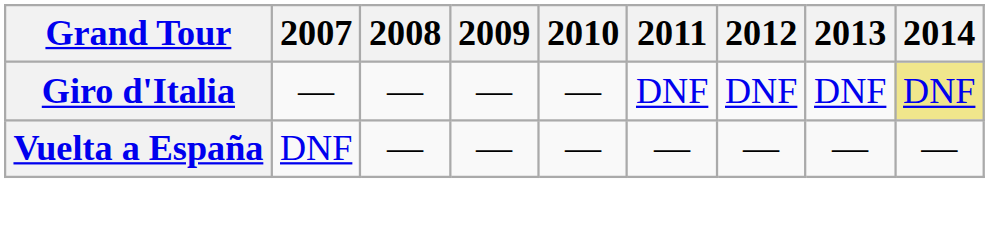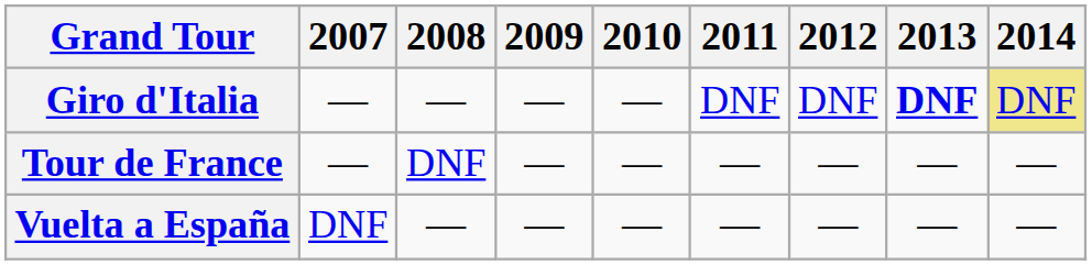 <table class="wikitable plainrowheaders">
 <tr>
 <th scope="col"><a href='#'>Grand Tour</a></th>
 <th scope="col">2007</th>
 <th scope="col">2008</th>
 <th scope="col">2009</th>
 <th scope="col">2010</th>
 <th scope="col">2011</th>
 <th scope="col">2012</th>
 <th scope="col">2013</th>
 <th scope="col">2014</th>
 </tr>
 <tr style="text-align:center;">
 <th scope="row"> <a href='#'>Giro d'Italia</a></th>
 <td>—</td>
 <td>—</td>
 <td>—</td>
 <td>—</td>
 <td><a href='#'>DNF</a></td>
 <td><a href='#'>DNF</a></td>
+<td><strong><a href='#'>DNF</a></strong></td>
+<td style="background: khaki;"><a href='#'>DNF</a></td>
+</tr>
+<tr style="text-align:center;">
+<th scope="row"> <a href='#'>Tour de France</a></th>
+<td>—</td>
 <td><a href='#'>DNF</a></td>
-<td style="background: khaki;"><a href='#'>DNF</a></td>
+<td>—</td>
+<td>—</td>
+<td>—</td>
+<td>—</td>
+<td>—</td>
+<td>—</td>
 </tr>
 <tr style="text-align:center;">
 <th scope="row"> <a href='#'>Vuelta a España</a></th>
 <td><a href='#'>DNF</a></td>
 <td>—</td>
 <td>—</td>
 <td>—</td>
 <td>—</td>
 <td>—</td>
 <td>—</td>
 <td>—</td>
 </tr>
 </table>
